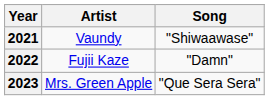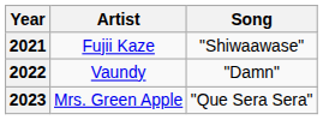 <table class="wikitable mw-collapsible mw-collapsed" style="font-size:small; text-align:center">
 <tr>
 <th>Year</th>
 <th>Artist</th>
 <th>Song</th>
 </tr>
 <tr>
 <th>2021</th>
-<td><a href='#'>Vaundy</a></td>
+<td><a href='#'>Fujii Kaze</a></td>
 <td>"Shiwaawase"</td>
 </tr>
 <tr>
 <th>2022</th>
-<td><a href='#'>Fujii Kaze</a></td>
+<td><a href='#'>Vaundy</a></td>
 <td>"Damn"</td>
 </tr>
 <tr>
 <th>2023</th>
 <td><a href='#'>Mrs. Green Apple</a></td>
 <td>"Que Sera Sera"</td>
 </tr>
 </table>
